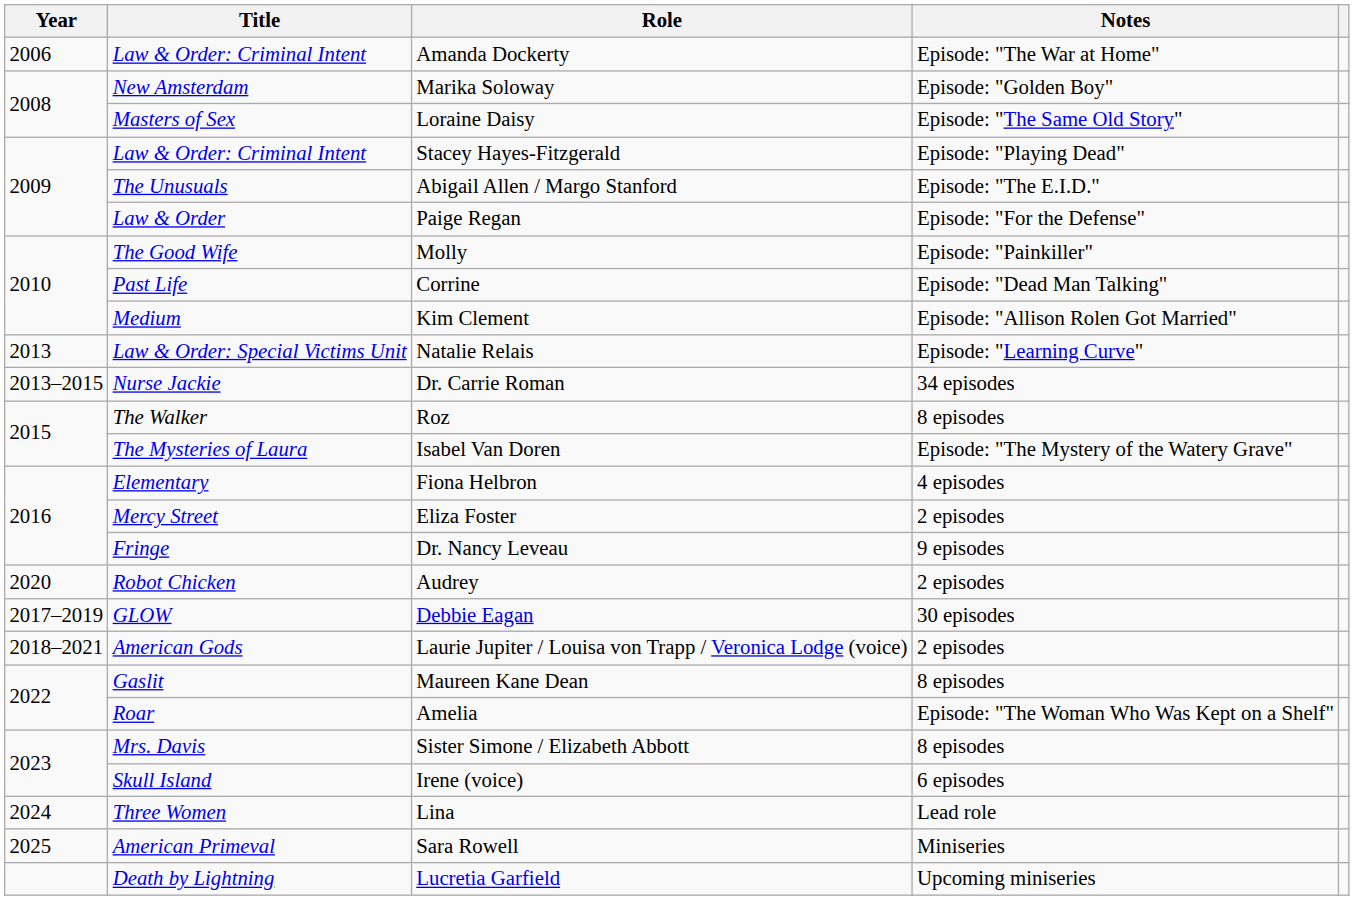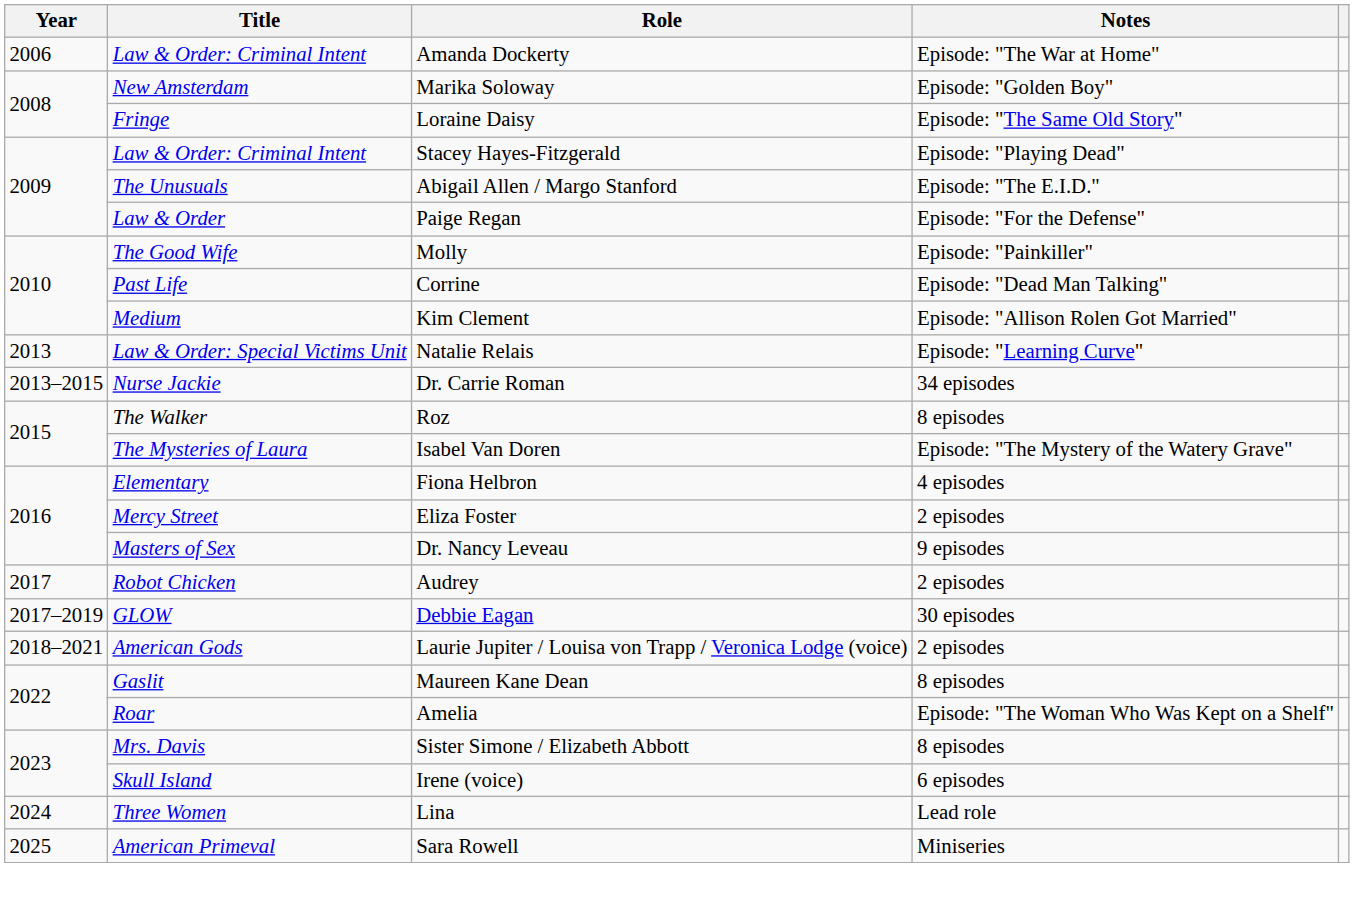 <table class="wikitable sortable">
 <tr>
 <th>Year</th>
 <th>Title</th>
 <th>Role</th>
 <th class="unsortable">Notes</th>
 <th class="unsortable"></th>
 </tr>
 <tr>
 <td>2006</td>
 <td><em><a href='#'>Law & Order: Criminal Intent</a></em></td>
 <td>Amanda Dockerty</td>
 <td>Episode: "The War at Home"</td>
 <td></td>
 </tr>
 <tr>
 <td rowspan="2">2008</td>
 <td><em><a href='#'>New Amsterdam</a></em></td>
 <td>Marika Soloway</td>
 <td>Episode: "Golden Boy"</td>
 <td></td>
 </tr>
 <tr>
-<td><em><a href='#'>Masters of Sex</a></em></td>
+<td><em><a href='#'>Fringe</a></em></td>
 <td>Loraine Daisy</td>
 <td>Episode: "<a href='#'>The Same Old Story</a>"</td>
 <td></td>
 </tr>
 <tr>
 <td rowspan="3">2009</td>
 <td><em><a href='#'>Law & Order: Criminal Intent</a></em></td>
 <td>Stacey Hayes-Fitzgerald</td>
 <td>Episode: "Playing Dead"</td>
 <td></td>
 </tr>
 <tr>
 <td data-sort-value="Unusuals, The"><em><a href='#'>The Unusuals</a></em></td>
 <td>Abigail Allen / Margo Stanford</td>
 <td>Episode: "The E.I.D."</td>
 <td></td>
 </tr>
 <tr>
 <td><em><a href='#'>Law & Order</a></em></td>
 <td>Paige Regan</td>
 <td>Episode: "For the Defense"</td>
 <td></td>
 </tr>
 <tr>
 <td rowspan="3">2010</td>
 <td data-sort-value="Good Wife, The"><em><a href='#'>The Good Wife</a></em></td>
 <td>Molly</td>
 <td>Episode: "Painkiller"</td>
 <td></td>
 </tr>
 <tr>
 <td><em><a href='#'>Past Life</a></em></td>
 <td>Corrine</td>
 <td>Episode: "Dead Man Talking"</td>
 <td></td>
 </tr>
 <tr>
 <td><em><a href='#'>Medium</a></em></td>
 <td>Kim Clement</td>
 <td>Episode: "Allison Rolen Got Married"</td>
 <td></td>
 </tr>
 <tr>
 <td>2013</td>
 <td><em><a href='#'>Law & Order: Special Victims Unit</a></em></td>
 <td>Natalie Relais</td>
 <td>Episode: "<a href='#'>Learning Curve</a>"</td>
 <td></td>
 </tr>
 <tr>
 <td>2013–2015</td>
 <td><em><a href='#'>Nurse Jackie</a></em></td>
 <td>Dr. Carrie Roman</td>
 <td>34 episodes</td>
 <td></td>
 </tr>
 <tr>
 <td rowspan=2>2015</td>
 <td data-sort-value="Walker, The"><em>The Walker</em></td>
 <td>Roz</td>
 <td>8 episodes</td>
 <td></td>
 </tr>
 <tr>
 <td data-sort-value="Mysteries of Laura, The"><em><a href='#'>The Mysteries of Laura</a></em></td>
 <td>Isabel Van Doren</td>
 <td>Episode: "The Mystery of the Watery Grave"</td>
 <td></td>
 </tr>
 <tr>
 <td rowspan=3>2016</td>
 <td><em><a href='#'>Elementary</a></em></td>
 <td>Fiona Helbron</td>
 <td>4 episodes</td>
 <td></td>
 </tr>
 <tr>
 <td><em><a href='#'>Mercy Street</a></em></td>
 <td>Eliza Foster</td>
 <td>2 episodes</td>
 <td></td>
 </tr>
 <tr>
-<td><em><a href='#'>Fringe</a></em></td>
+<td><em><a href='#'>Masters of Sex</a></em></td>
 <td>Dr. Nancy Leveau</td>
 <td>9 episodes</td>
 <td></td>
 </tr>
 <tr>
-<td>2020</td>
+<td>2017</td>
 <td><em><a href='#'>Robot Chicken</a></em></td>
 <td>Audrey</td>
 <td>2 episodes</td>
 <td></td>
 </tr>
 <tr>
 <td>2017–2019</td>
 <td><em><a href='#'>GLOW</a></em></td>
 <td><a href='#'>Debbie Eagan</a></td>
 <td>30 episodes</td>
 <td></td>
 </tr>
 <tr>
 <td>2018–2021</td>
 <td><em><a href='#'>American Gods</a></em></td>
 <td>Laurie Jupiter / Louisa von Trapp / <a href='#'>Veronica Lodge</a> (voice)</td>
 <td>2 episodes</td>
 <td></td>
 </tr>
 <tr>
 <td rowspan=2>2022</td>
 <td><em><a href='#'>Gaslit</a></em></td>
 <td>Maureen Kane Dean</td>
 <td>8 episodes</td>
 <td></td>
 </tr>
 <tr>
 <td><em><a href='#'>Roar</a></em></td>
 <td>Amelia</td>
 <td>Episode: "The Woman Who Was Kept on a Shelf"</td>
 <td></td>
 </tr>
 <tr>
 <td rowspan="2">2023</td>
 <td><em><a href='#'>Mrs. Davis</a></em></td>
 <td>Sister Simone / Elizabeth Abbott</td>
 <td>8 episodes</td>
 <td></td>
 </tr>
 <tr>
 <td><em><a href='#'>Skull Island</a></em></td>
 <td>Irene (voice)</td>
 <td>6 episodes</td>
 <td></td>
 </tr>
 <tr>
 <td>2024</td>
 <td><em><a href='#'>Three Women</a></em></td>
 <td>Lina</td>
 <td>Lead role</td>
 <td></td>
 </tr>
 <tr>
 <td>2025</td>
 <td><em><a href='#'>American Primeval</a></em></td>
 <td>Sara Rowell</td>
 <td>Miniseries</td>
 <td></td>
 </tr>
-<tr>
-<td></td>
-<td><em><a href='#'>Death by Lightning</a></em></td>
-<td><a href='#'>Lucretia Garfield</a></td>
-<td>Upcoming miniseries</td>
-<td></td>
-</tr>
 </table>
